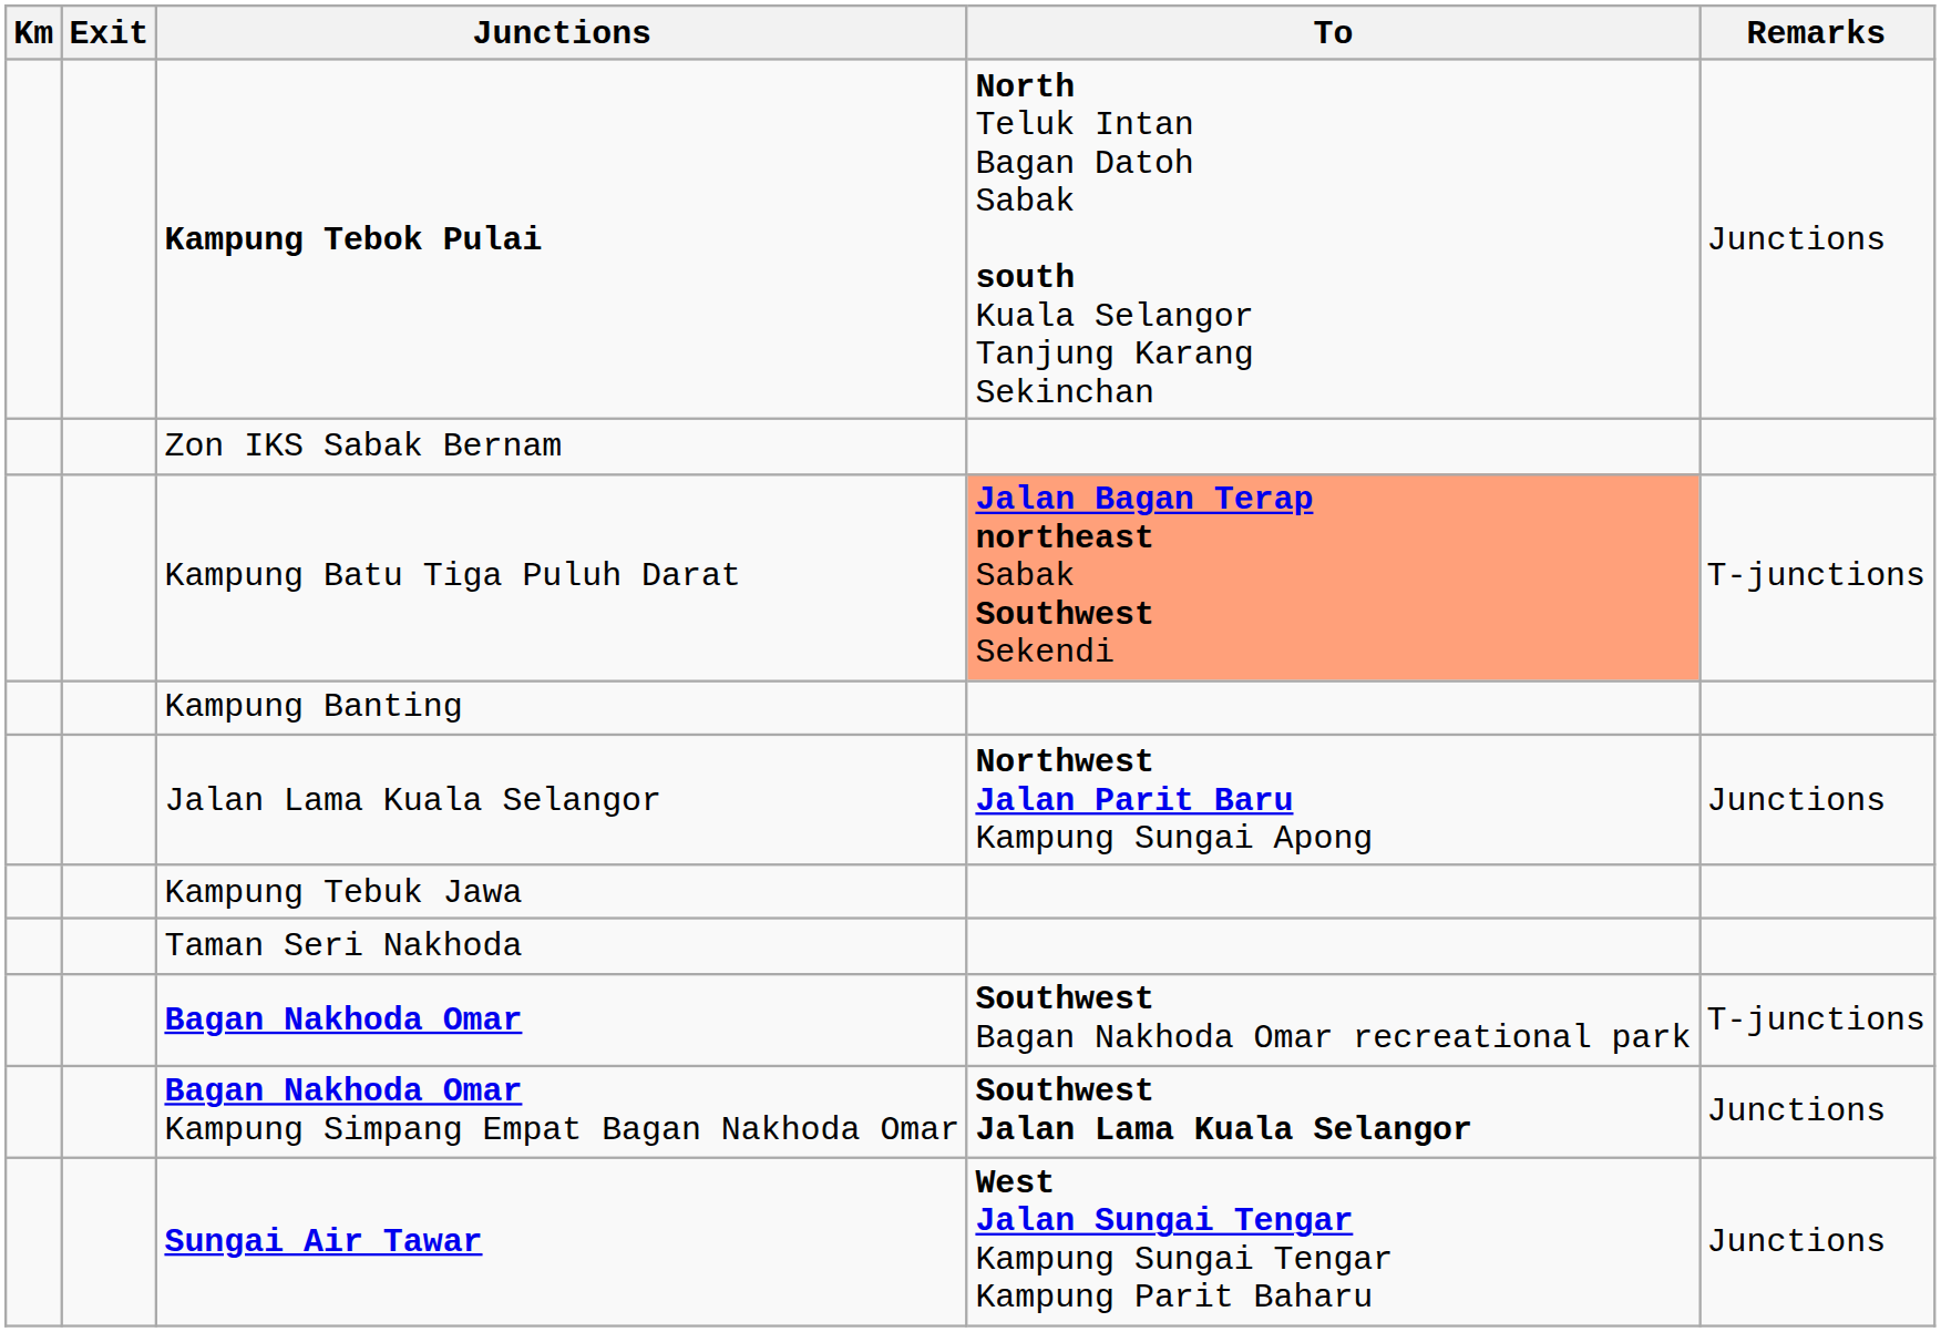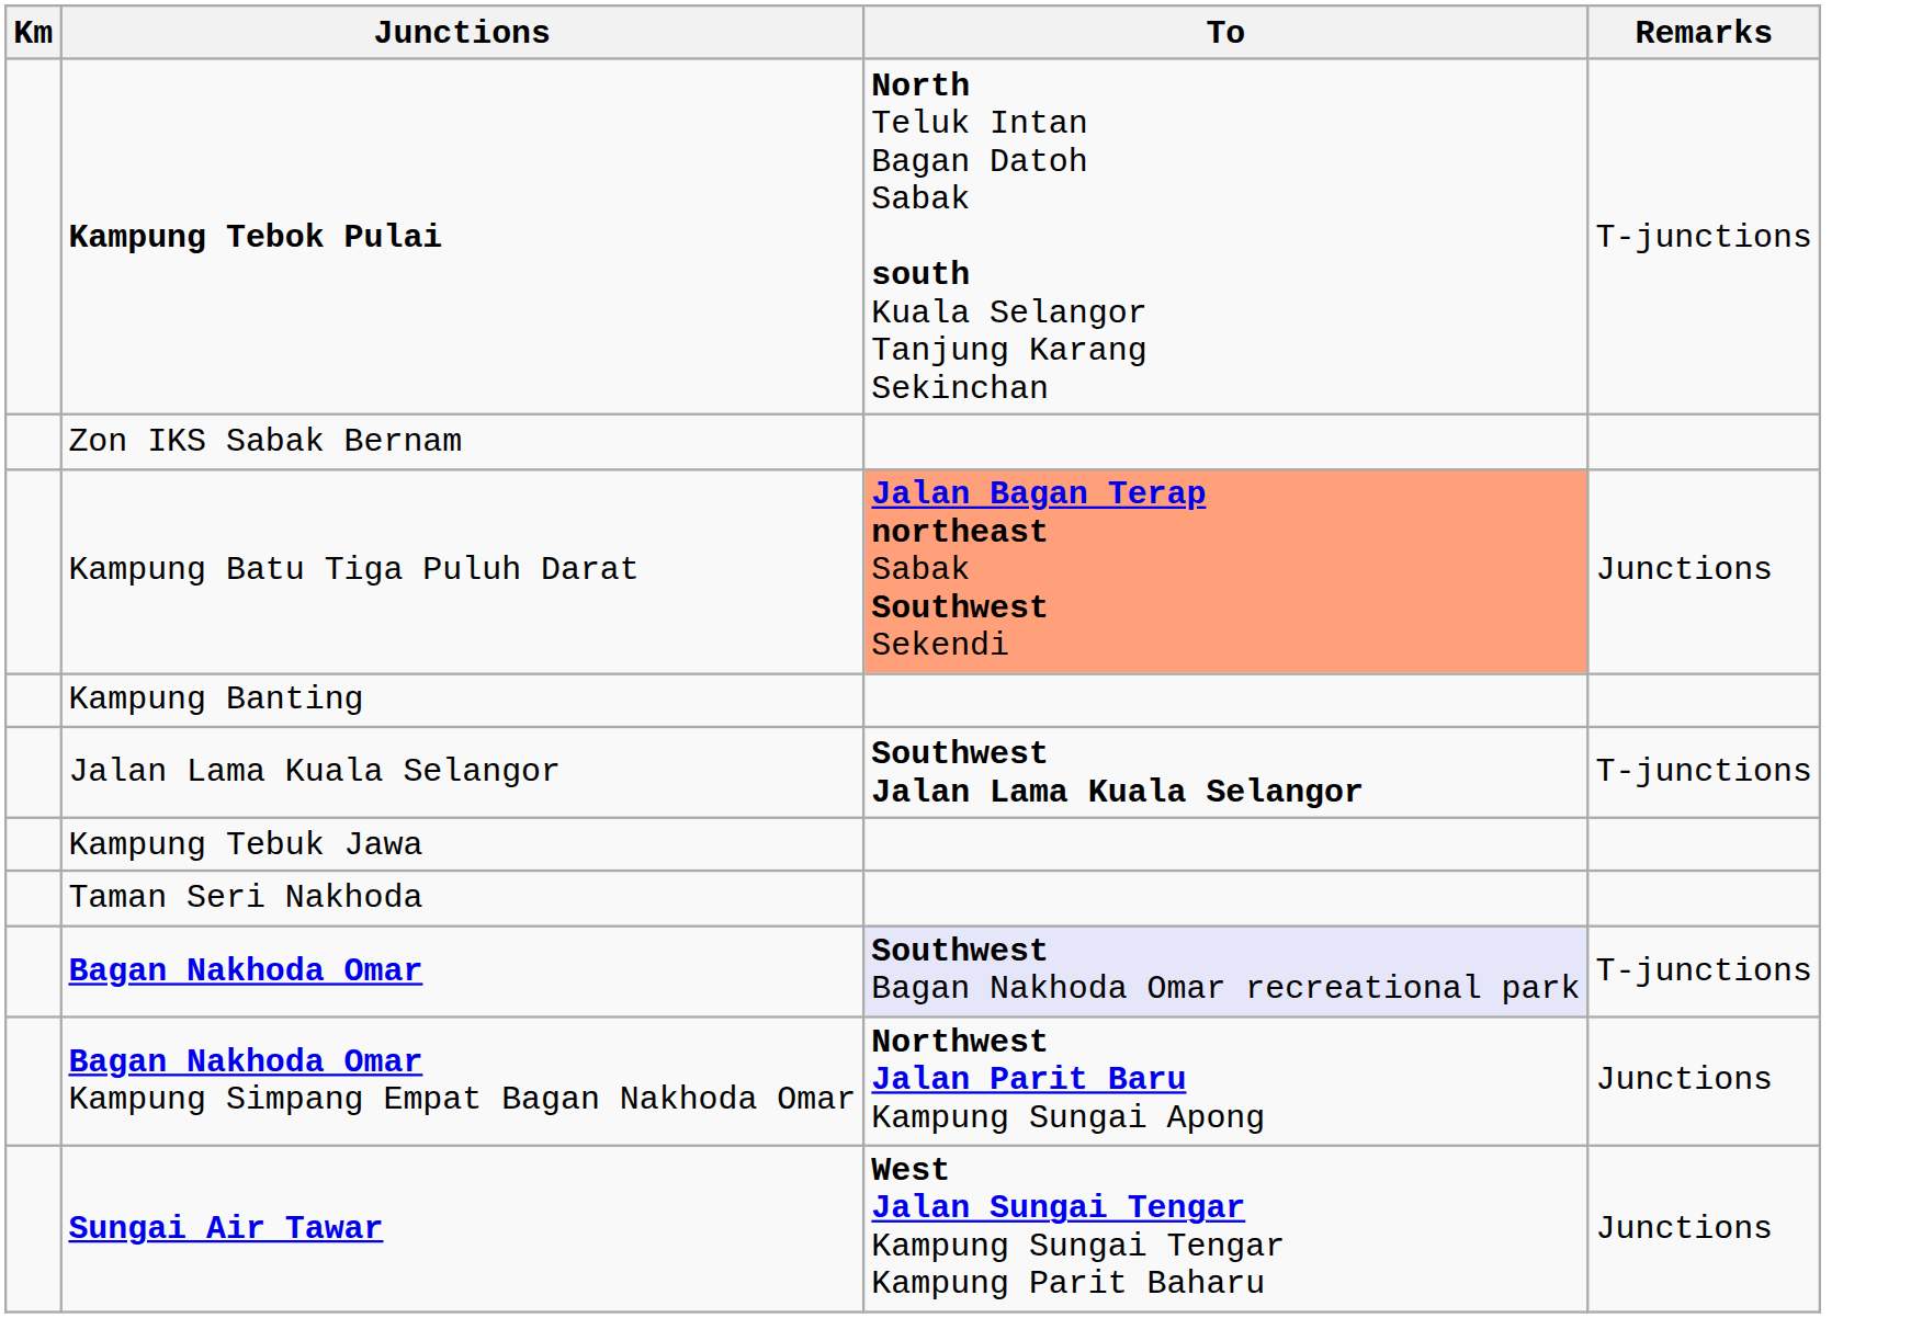 <table class="wikitable">
 <tr>
 <th>Km</th>
-<th>Exit</th>
 <th>Junctions</th>
 <th>To</th>
 <th>Remarks</th>
 </tr>
 <tr>
 <td></td>
-<td></td>
 <td><strong>Kampung Tebok Pulai</strong></td>
 <td><strong>North</strong><br> Teluk Intan<br> Bagan Datoh<br> Sabak<br><br><strong>south</strong><br> Kuala Selangor<br> Tanjung Karang<br> Sekinchan</td>
-<td>Junctions</td>
+<td>T-junctions</td>
 </tr>
 <tr>
-<td></td>
 <td></td>
 <td>Zon IKS Sabak Bernam</td>
 <td></td>
 <td></td>
 </tr>
 <tr>
 <td></td>
-<td></td>
 <td>Kampung Batu Tiga Puluh Darat</td>
 <td style="background: lightsalmon;"> <strong><a href='#'>Jalan Bagan Terap</a></strong><br><strong>northeast</strong><br>Sabak<br><strong>Southwest</strong><br>Sekendi</td>
-<td>T-junctions</td>
+<td>Junctions</td>
 </tr>
 <tr>
-<td></td>
 <td></td>
 <td>Kampung Banting</td>
 <td></td>
 <td></td>
 </tr>
 <tr>
 <td></td>
-<td></td>
 <td>Jalan Lama Kuala Selangor</td>
-<td><strong>Northwest</strong><br> <strong><a href='#'>Jalan Parit Baru</a></strong><br>Kampung Sungai Apong</td>
-<td>Junctions</td>
+<td><strong>Southwest</strong><br><strong>Jalan Lama Kuala Selangor</strong></td>
+<td>T-junctions</td>
 </tr>
 <tr>
-<td></td>
 <td></td>
 <td>Kampung Tebuk Jawa</td>
 <td></td>
 <td></td>
 </tr>
 <tr>
 <td></td>
-<td></td>
 <td>Taman Seri Nakhoda</td>
 <td></td>
 <td></td>
 </tr>
 <tr>
 <td></td>
-<td></td>
 <td><strong><a href='#'>Bagan Nakhoda Omar</a></strong></td>
-<td><strong>Southwest</strong><br>Bagan Nakhoda Omar recreational park<br> </td>
+<td style="background: lavender;"><strong>Southwest</strong><br>Bagan Nakhoda Omar recreational park<br> </td>
 <td>T-junctions</td>
 </tr>
 <tr>
 <td></td>
-<td></td>
 <td><strong><a href='#'>Bagan Nakhoda Omar</a></strong><br>Kampung Simpang Empat Bagan Nakhoda Omar</td>
-<td><strong>Southwest</strong><br><strong>Jalan Lama Kuala Selangor</strong></td>
+<td><strong>Northwest</strong><br> <strong><a href='#'>Jalan Parit Baru</a></strong><br>Kampung Sungai Apong</td>
 <td>Junctions</td>
 </tr>
 <tr>
-<td></td>
 <td></td>
 <td><strong><a href='#'>Sungai Air Tawar</a></strong></td>
 <td><strong>West</strong><br> <strong><a href='#'>Jalan Sungai Tengar</a></strong><br>Kampung Sungai Tengar<br>Kampung Parit Baharu</td>
 <td>Junctions</td>
 </tr>
 </table>
